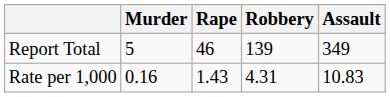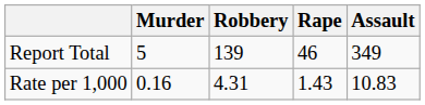 <table class="wikitable">
 <tr>
 <th></th>
 <th>Murder</th>
+<th>Robbery</th>
 <th>Rape</th>
-<th>Robbery</th>
 <th>Assault</th>
 </tr>
 <tr>
 <td>Report Total</td>
 <td>5</td>
+<td>139</td>
 <td>46</td>
-<td>139</td>
 <td>349</td>
 </tr>
 <tr>
 <td>Rate per 1,000</td>
 <td>0.16</td>
+<td>4.31</td>
 <td>1.43</td>
-<td>4.31</td>
 <td>10.83</td>
 </tr>
 </table>
